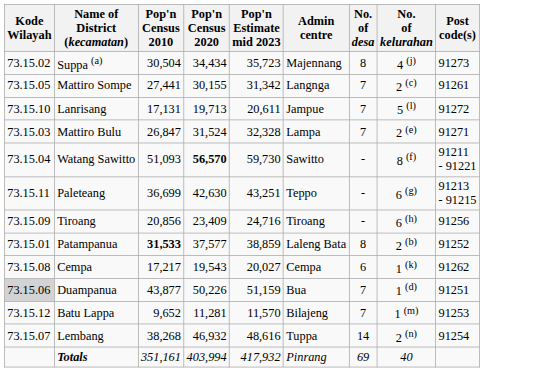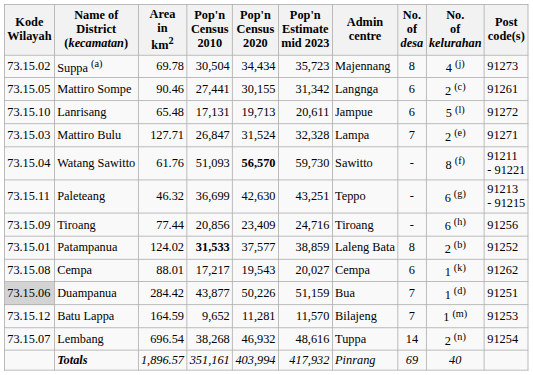 <table class="sortable wikitable">
 <tr>
 <th>Kode <br>Wilayah</th>
 <th>Name of<br>District<br>(<em>kecamatan</em>)</th>
+<th>Area <br> in<br> km<sup>2</sup></th>
 <th>Pop'n<br>Census<br>2010</th>
 <th>Pop'n<br>Census<br>2020</th>
 <th>Pop'n<br>Estimate<br>mid 2023</th>
 <th>Admin<br>centre</th>
 <th>No.<br>of<br><em>desa</em></th>
 <th>No.<br>of<br><em>kelurahan</em></th>
 <th>Post<br>code(s)</th>
 </tr>
 <tr>
 <td>73.15.02</td>
 <td>Suppa <sup>(a)</sup></td>
+<td align="right">69.78</td>
 <td align="right">30,504</td>
 <td align="right">34,434</td>
 <td align="right">35,723</td>
 <td>Majennang</td>
 <td align="center">8</td>
 <td align="center">4 <sup>(j)</sup></td>
 <td>91273</td>
 </tr>
 <tr>
 <td>73.15.05</td>
 <td>Mattiro Sompe</td>
+<td align="right">90.46</td>
 <td align="right">27,441</td>
 <td align="right">30,155</td>
 <td align="right">31,342</td>
 <td>Langnga</td>
-<td align="center">7</td>
+<td align="center">6</td>
 <td align="center">2 <sup>(c)</sup></td>
 <td>91261</td>
 </tr>
 <tr>
 <td>73.15.10</td>
 <td>Lanrisang</td>
+<td align="right">65.48</td>
 <td align="right">17,131</td>
 <td align="right">19,713</td>
 <td align="right">20,611</td>
 <td>Jampue</td>
-<td align="center">7</td>
+<td align="center">6</td>
 <td align="center">5 <sup>(l)</sup></td>
 <td>91272</td>
 </tr>
 <tr>
 <td>73.15.03</td>
 <td>Mattiro Bulu</td>
+<td align="right">127.71</td>
 <td align="right">26,847</td>
 <td align="right">31,524</td>
 <td align="right">32,328</td>
 <td>Lampa</td>
 <td align="center">7</td>
 <td align="center">2 <sup>(e)</sup></td>
 <td>91271</td>
 </tr>
 <tr>
 <td>73.15.04</td>
 <td>Watang Sawitto</td>
+<td align="right">61.76</td>
 <td align="right">51,093</td>
 <td align="right"><strong>56,570</strong></td>
 <td align="right">59,730</td>
 <td>Sawitto</td>
 <td align="center">-</td>
 <td align="center">8 <sup>(f)</sup></td>
 <td>91211<br>- 91221</td>
 </tr>
 <tr>
 <td>73.15.11</td>
 <td>Paleteang</td>
+<td align="right">46.32</td>
 <td align="right">36,699</td>
 <td align="right">42,630</td>
 <td align="right">43,251</td>
 <td>Teppo</td>
 <td align="center">-</td>
 <td align="center">6 <sup>(g)</sup></td>
 <td>91213<br>- 91215</td>
 </tr>
 <tr>
 <td>73.15.09</td>
 <td>Tiroang</td>
+<td align="right">77.44</td>
 <td align="right">20,856</td>
 <td align="right">23,409</td>
 <td align="right">24,716</td>
 <td>Tiroang</td>
 <td align="center">-</td>
 <td align="center">6 <sup>(h)</sup></td>
 <td>91256</td>
 </tr>
 <tr>
 <td>73.15.01</td>
 <td>Patampanua</td>
+<td align="right">124.02</td>
 <td align="right"><strong>31,533</strong></td>
 <td align="right">37,577</td>
 <td align="right">38,859</td>
 <td>Laleng Bata</td>
 <td align="center">8</td>
 <td align="center">2 <sup>(b)</sup></td>
 <td>91252</td>
 </tr>
 <tr>
 <td>73.15.08</td>
 <td>Cempa</td>
+<td align="right">88.01</td>
 <td align="right">17,217</td>
 <td align="right">19,543</td>
 <td align="right">20,027</td>
 <td>Cempa</td>
 <td align="center">6</td>
 <td align="center">1 <sup>(k)</sup></td>
 <td>91262</td>
 </tr>
 <tr>
 <td style="background: lightgrey;">73.15.06</td>
 <td>Duampanua</td>
+<td align="right">284.42</td>
 <td align="right">43,877</td>
 <td align="right">50,226</td>
 <td align="right">51,159</td>
 <td>Bua</td>
 <td align="center">7</td>
 <td align="center">1 <sup>(d)</sup></td>
 <td>91251</td>
 </tr>
 <tr>
 <td>73.15.12</td>
 <td>Batu Lappa</td>
+<td align="right">164.59</td>
 <td align="right">9,652</td>
 <td align="right">11,281</td>
 <td align="right">11,570</td>
 <td>Bilajeng</td>
 <td align="center">7</td>
 <td align="center">1 <sup>(m)</sup></td>
 <td>91253</td>
 </tr>
 <tr>
 <td>73.15.07</td>
 <td>Lembang</td>
+<td align="right">696.54</td>
 <td align="right">38,268</td>
 <td align="right">46,932</td>
 <td align="right">48,616</td>
 <td>Tuppa</td>
 <td align="center">14</td>
 <td align="center">2 <sup>(n)</sup></td>
 <td>91254</td>
 </tr>
 <tr>
 <td></td>
 <td><strong><em>Totals</em></strong></td>
+<td align="right"><em>1,896.57</em></td>
 <td align="right"><em>351,161</em></td>
 <td align="right"><em>403,994</em></td>
 <td align="right"><em>417,932</em></td>
 <td><em>Pinrang</em></td>
 <td align="center"><em>69</em></td>
 <td align="center"><em>40</em></td>
 <td></td>
 </tr>
 </table>
